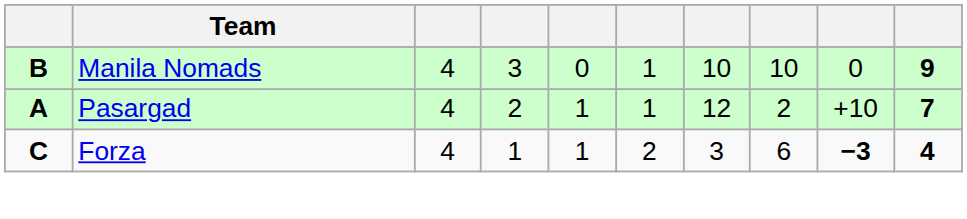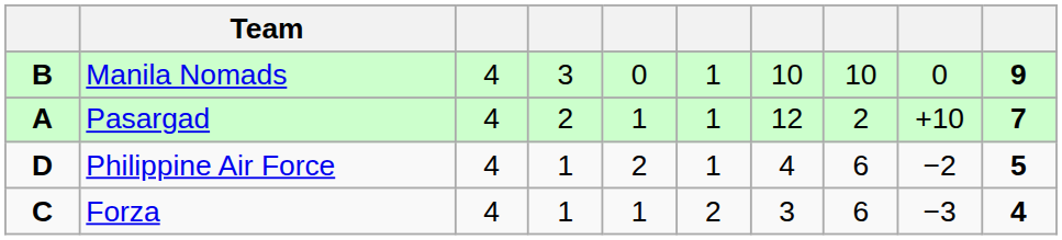 <table class="wikitable" style="text-align: center; font-size: 90%;">
 <tr>
 <th width="30"></th>
 <th style="width:180px;">Team</th>
 <th width="30"></th>
 <th width="30"></th>
 <th width="30"></th>
 <th width="30"></th>
 <th width="30"></th>
 <th width="30"></th>
 <th width="35"></th>
 <th width="30"></th>
 </tr>
 <tr style="background:#cfc;">
 <td><strong>B</strong></td>
 <td align=left><a href='#'>Manila Nomads</a></td>
 <td>4</td>
 <td>3</td>
 <td>0</td>
 <td>1</td>
 <td>10</td>
 <td>10</td>
 <td>0</td>
 <td><strong>9</strong></td>
 </tr>
 <tr style="background:#cfc;">
 <td><strong>A</strong></td>
 <td align=left><a href='#'>Pasargad</a></td>
 <td>4</td>
 <td>2</td>
 <td>1</td>
 <td>1</td>
 <td>12</td>
 <td>2</td>
 <td>+10</td>
 <td><strong>7</strong></td>
 </tr>
 <tr>
+<td><strong>D</strong></td>
+<td align=left><a href='#'>Philippine Air Force</a></td>
+<td>4</td>
+<td>1</td>
+<td>2</td>
+<td>1</td>
+<td>4</td>
+<td>6</td>
+<td>−2</td>
+<td><strong>5</strong></td>
+</tr>
+<tr>
 <td><strong>C</strong></td>
 <td align=left><a href='#'>Forza</a></td>
 <td>4</td>
 <td>1</td>
 <td>1</td>
 <td>2</td>
 <td>3</td>
 <td>6</td>
-<td><strong>−3</strong></td>
+<td>−3</td>
 <td><strong>4</strong></td>
 </tr>
 </table>
